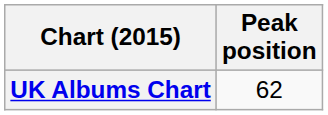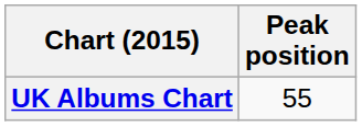 <table class="wikitable sortable plainrowheaders" style="text-align:center">
 <tr>
 <th scope="col">Chart (2015)</th>
 <th scope="col">Peak<br>position</th>
 </tr>
 <tr>
 <th scope="row"><a href='#'>UK Albums Chart</a></th>
-<td align="center">62</td>
+<td align="center">55</td>
 </tr>
 </table>
